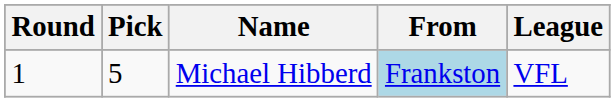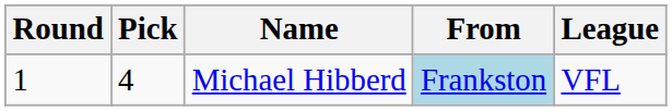 <table class="wikitable">
 <tr>
 <th>Round</th>
 <th>Pick</th>
 <th>Name</th>
 <th>From</th>
 <th>League</th>
 </tr>
 <tr>
 <td>1</td>
-<td>5</td>
+<td>4</td>
 <td> <a href='#'>Michael Hibberd</a></td>
 <td style="background: lightblue;"><a href='#'>Frankston</a></td>
 <td><a href='#'>VFL</a></td>
 </tr>
 </table>
